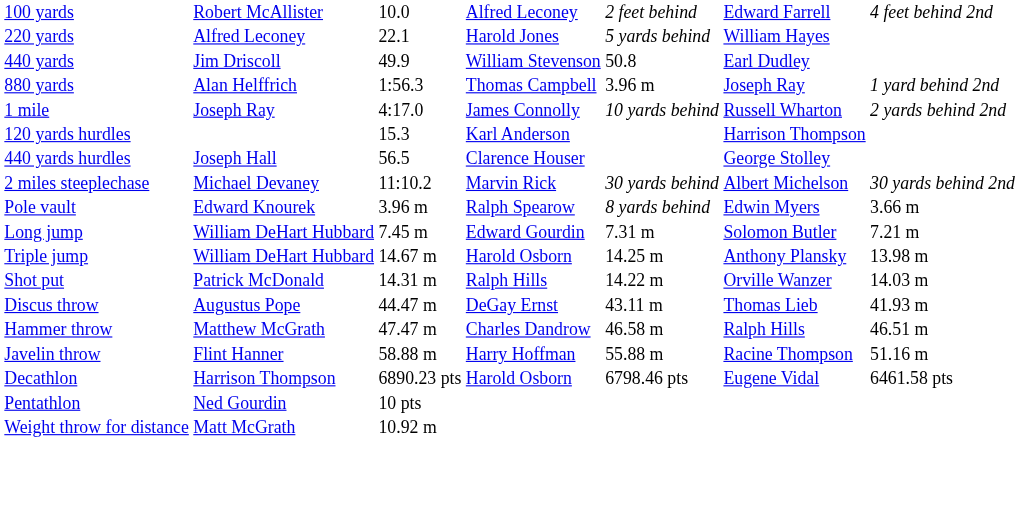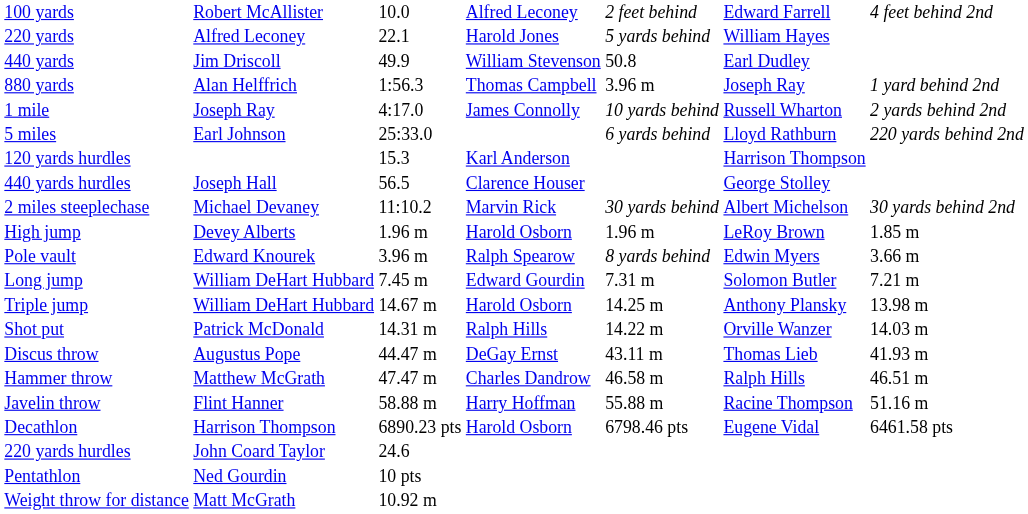 <table>
 <tr>
 <td><a href='#'>100 yards</a></td>
 <td><a href='#'>Robert McAllister</a></td>
 <td>10.0</td>
 <td><a href='#'>Alfred Leconey</a></td>
 <td><em>2 feet behind</em></td>
 <td><a href='#'>Edward Farrell</a></td>
 <td><em>4 feet behind 2nd</em></td>
 </tr>
 <tr>
 <td><a href='#'>220 yards</a></td>
 <td><a href='#'>Alfred Leconey</a></td>
 <td>22.1</td>
 <td><a href='#'>Harold Jones</a></td>
 <td><em>5 yards behind</em></td>
 <td><a href='#'>William Hayes</a></td>
 <td></td>
 </tr>
 <tr>
 <td><a href='#'>440 yards</a></td>
 <td><a href='#'>Jim Driscoll</a></td>
 <td>49.9</td>
 <td><a href='#'>William Stevenson</a></td>
 <td>50.8</td>
 <td><a href='#'>Earl Dudley</a></td>
 <td></td>
 </tr>
 <tr>
 <td><a href='#'>880 yards</a></td>
 <td><a href='#'>Alan Helffrich</a></td>
 <td>1:56.3</td>
 <td><a href='#'>Thomas Campbell</a></td>
 <td>3.96 m</td>
 <td><a href='#'>Joseph Ray</a></td>
 <td><em>1 yard behind 2nd</em></td>
 </tr>
 <tr>
 <td><a href='#'>1 mile</a></td>
 <td><a href='#'>Joseph Ray</a></td>
 <td>4:17.0</td>
 <td><a href='#'>James Connolly</a></td>
 <td><em>10 yards behind</em></td>
 <td><a href='#'>Russell Wharton</a></td>
 <td><em>2 yards behind 2nd</em></td>
 </tr>
 <tr>
+<td><a href='#'>5 miles</a></td>
+<td><a href='#'>Earl Johnson</a></td>
+<td>25:33.0</td>
+<td></td>
+<td><em>6 yards behind</em></td>
+<td><a href='#'>Lloyd Rathburn</a></td>
+<td><em>220 yards behind 2nd</em></td>
+</tr>
+<tr>
 <td><a href='#'>120 yards hurdles</a></td>
 <td></td>
 <td>15.3</td>
 <td><a href='#'>Karl Anderson</a></td>
 <td></td>
 <td><a href='#'>Harrison Thompson</a></td>
 <td></td>
 </tr>
 <tr>
 <td><a href='#'>440 yards hurdles</a></td>
 <td><a href='#'>Joseph Hall</a></td>
 <td>56.5</td>
 <td><a href='#'>Clarence Houser</a></td>
 <td></td>
 <td><a href='#'>George Stolley</a></td>
 <td></td>
 </tr>
 <tr>
 <td><a href='#'>2 miles steeplechase</a></td>
 <td><a href='#'>Michael Devaney</a></td>
 <td>11:10.2</td>
 <td><a href='#'>Marvin Rick</a></td>
 <td><em>30 yards behind</em></td>
 <td><a href='#'>Albert Michelson</a></td>
 <td><em>30 yards behind 2nd</em></td>
+</tr>
+<tr>
+<td><a href='#'>High jump</a></td>
+<td><a href='#'>Devey Alberts</a></td>
+<td>1.96 m</td>
+<td><a href='#'>Harold Osborn</a></td>
+<td>1.96 m</td>
+<td><a href='#'>LeRoy Brown</a></td>
+<td>1.85 m</td>
 </tr>
 <tr>
 <td><a href='#'>Pole vault</a></td>
 <td><a href='#'>Edward Knourek</a></td>
 <td>3.96 m</td>
 <td><a href='#'>Ralph Spearow</a></td>
 <td><em>8 yards behind</em></td>
 <td><a href='#'>Edwin Myers</a></td>
 <td>3.66 m</td>
 </tr>
 <tr>
 <td><a href='#'>Long jump</a></td>
 <td><a href='#'>William DeHart Hubbard</a></td>
 <td>7.45 m</td>
 <td><a href='#'>Edward Gourdin</a></td>
 <td>7.31 m</td>
 <td><a href='#'>Solomon Butler</a></td>
 <td>7.21 m</td>
 </tr>
 <tr>
 <td><a href='#'>Triple jump</a></td>
 <td><a href='#'>William DeHart Hubbard</a></td>
 <td>14.67 m</td>
 <td><a href='#'>Harold Osborn</a></td>
 <td>14.25 m</td>
 <td><a href='#'>Anthony Plansky</a></td>
 <td>13.98 m</td>
 </tr>
 <tr>
 <td><a href='#'>Shot put</a></td>
 <td><a href='#'>Patrick McDonald</a></td>
 <td>14.31 m</td>
 <td><a href='#'>Ralph Hills</a></td>
 <td>14.22 m</td>
 <td><a href='#'>Orville Wanzer</a></td>
 <td>14.03 m</td>
 </tr>
 <tr>
 <td><a href='#'>Discus throw</a></td>
 <td><a href='#'>Augustus Pope</a></td>
 <td>44.47 m</td>
 <td><a href='#'>DeGay Ernst</a></td>
 <td>43.11 m</td>
 <td><a href='#'>Thomas Lieb</a></td>
 <td>41.93 m</td>
 </tr>
 <tr>
 <td><a href='#'>Hammer throw</a></td>
 <td><a href='#'>Matthew McGrath</a></td>
 <td>47.47 m</td>
 <td><a href='#'>Charles Dandrow</a></td>
 <td>46.58 m</td>
 <td><a href='#'>Ralph Hills</a></td>
 <td>46.51 m</td>
 </tr>
 <tr>
 <td><a href='#'>Javelin throw</a></td>
 <td><a href='#'>Flint Hanner</a></td>
 <td>58.88 m</td>
 <td><a href='#'>Harry Hoffman</a></td>
 <td>55.88 m</td>
 <td><a href='#'>Racine Thompson</a></td>
 <td>51.16 m</td>
 </tr>
 <tr>
 <td><a href='#'>Decathlon</a></td>
 <td><a href='#'>Harrison Thompson</a></td>
 <td>6890.23 pts</td>
 <td><a href='#'>Harold Osborn</a></td>
 <td>6798.46 pts</td>
 <td><a href='#'>Eugene Vidal</a></td>
 <td>6461.58 pts</td>
 </tr>
 <tr>
+<td><a href='#'>220 yards hurdles</a></td>
+<td><a href='#'>John Coard Taylor</a></td>
+<td>24.6</td>
+<td></td>
+<td></td>
+<td></td>
+<td></td>
+</tr>
+<tr>
 <td><a href='#'>Pentathlon</a></td>
 <td><a href='#'>Ned Gourdin</a></td>
 <td>10 pts</td>
 <td></td>
 <td></td>
 <td></td>
 <td></td>
 </tr>
 <tr>
 <td><a href='#'>Weight throw for distance</a></td>
 <td><a href='#'>Matt McGrath</a></td>
 <td>10.92 m</td>
 <td></td>
 <td></td>
 <td></td>
 <td></td>
 </tr>
 </table>
